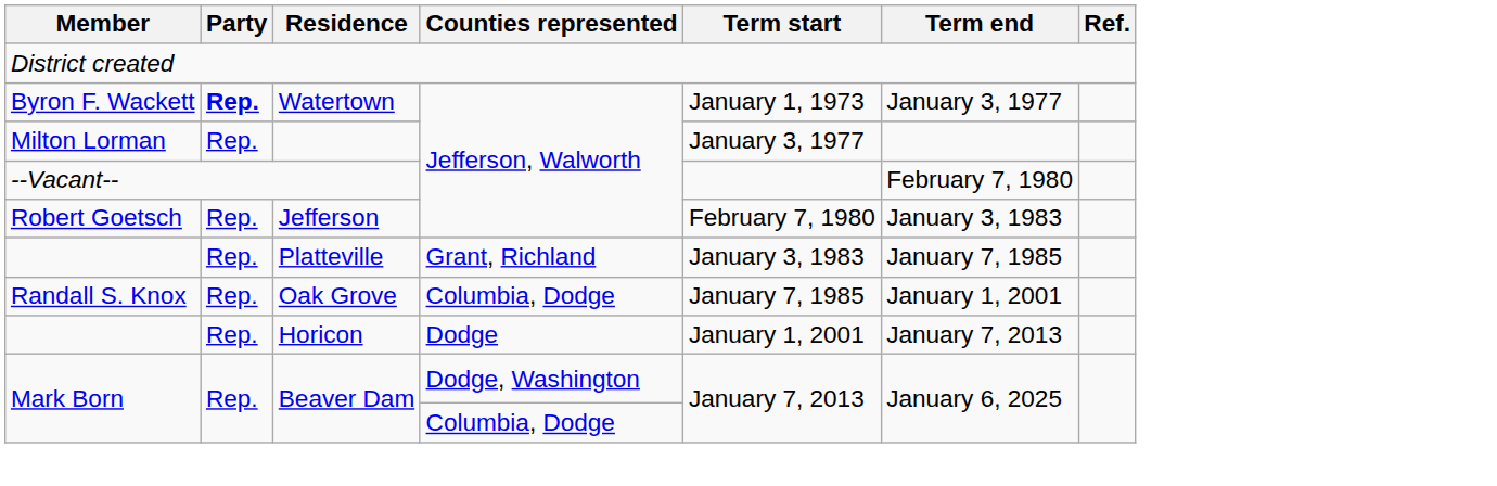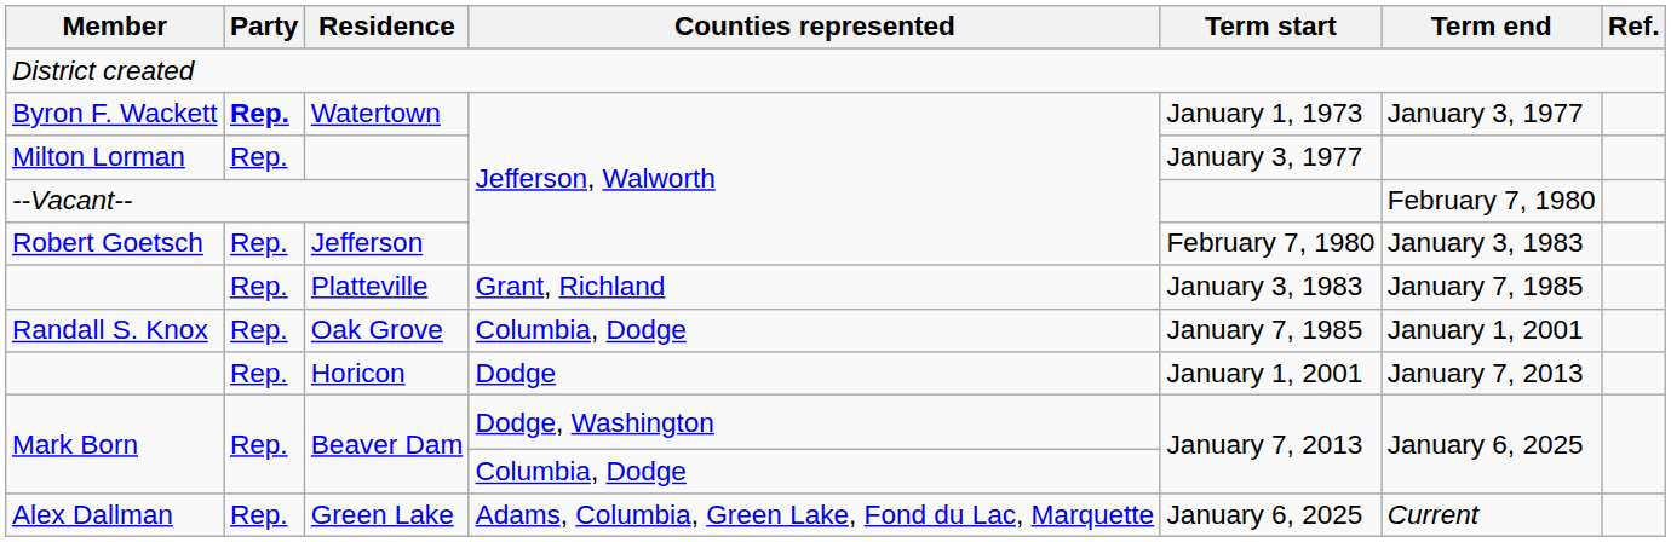 <table class="wikitable">
 <tr>
 <th>Member</th>
 <th>Party</th>
 <th>Residence</th>
 <th>Counties represented</th>
 <th>Term start</th>
 <th>Term end</th>
 <th>Ref.</th>
 </tr>
 <tr>
 <td colspan="7"><em>District created</em></td>
 </tr>
 <tr>
 <td><a href='#'>Byron F. Wackett</a></td>
 <td><strong><a href='#'>Rep.</a></strong></td>
 <td><a href='#'>Watertown</a></td>
 <td rowspan="4"><a href='#'>Jefferson</a>, <a href='#'>Walworth</a></td>
 <td>January 1, 1973</td>
 <td>January 3, 1977</td>
 <td></td>
 </tr>
 <tr>
 <td><a href='#'>Milton Lorman</a></td>
 <td><a href='#'>Rep.</a></td>
 <td></td>
 <td>January 3, 1977</td>
 <td></td>
 <td></td>
 </tr>
 <tr>
 <td colspan="3"><em>--Vacant--</em></td>
 <td></td>
 <td>February 7, 1980</td>
 <td></td>
 </tr>
 <tr>
 <td><a href='#'>Robert Goetsch</a></td>
 <td><a href='#'>Rep.</a></td>
 <td><a href='#'>Jefferson</a></td>
 <td>February 7, 1980</td>
 <td>January 3, 1983</td>
 <td></td>
 </tr>
 <tr>
 <td></td>
 <td><a href='#'>Rep.</a></td>
 <td><a href='#'>Platteville</a></td>
 <td><a href='#'>Grant</a>, <a href='#'>Richland</a></td>
 <td>January 3, 1983</td>
 <td>January 7, 1985</td>
 <td></td>
 </tr>
 <tr>
 <td><a href='#'>Randall S. Knox</a></td>
 <td><a href='#'>Rep.</a></td>
 <td><a href='#'>Oak Grove</a></td>
 <td><a href='#'>Columbia</a>, <a href='#'>Dodge</a></td>
 <td>January 7, 1985</td>
 <td>January 1, 2001</td>
 <td></td>
 </tr>
 <tr>
 <td></td>
 <td><a href='#'>Rep.</a></td>
 <td><a href='#'>Horicon</a></td>
 <td><a href='#'>Dodge</a></td>
 <td>January 1, 2001</td>
 <td>January 7, 2013</td>
 <td></td>
 </tr>
 <tr style="height:2em">
 <td rowspan="2"><a href='#'>Mark Born</a></td>
 <td rowspan="2" ><a href='#'>Rep.</a></td>
 <td rowspan="2"><a href='#'>Beaver Dam</a></td>
 <td><a href='#'>Dodge</a>, <a href='#'>Washington</a></td>
 <td rowspan="2">January 7, 2013</td>
 <td rowspan="2">January 6, 2025</td>
 <td rowspan="2"></td>
 </tr>
 <tr>
 <td><a href='#'>Columbia</a>, <a href='#'>Dodge</a></td>
 </tr>
+<tr>
+<td><a href='#'>Alex Dallman</a></td>
+<td><a href='#'>Rep.</a></td>
+<td><a href='#'>Green Lake</a></td>
+<td><a href='#'>Adams</a>, <a href='#'>Columbia</a>, <a href='#'>Green Lake</a>, <a href='#'>Fond du Lac</a>, <a href='#'>Marquette</a></td>
+<td>January 6, 2025</td>
+<td><em>Current</em></td>
+<td></td>
+</tr>
 </table>
